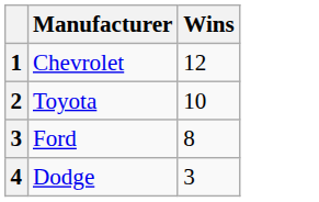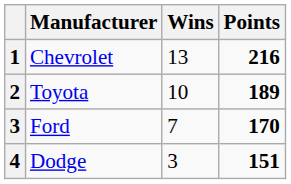 <table class="wikitable" style="font-size: 95%;">
 <tr>
 <th></th>
 <th>Manufacturer</th>
 <th>Wins</th>
+<th>Points</th>
 </tr>
 <tr>
 <th>1</th>
 <td><a href='#'>Chevrolet</a></td>
-<td>12</td>
+<td>13</td>
+<td align="right"><strong>216</strong></td>
 </tr>
 <tr>
 <th>2</th>
 <td><a href='#'>Toyota</a></td>
 <td>10</td>
+<td align="right"><strong>189</strong></td>
 </tr>
 <tr>
 <th>3</th>
 <td><a href='#'>Ford</a></td>
-<td>8</td>
+<td>7</td>
+<td align="right"><strong>170</strong></td>
 </tr>
 <tr>
 <th>4</th>
 <td><a href='#'>Dodge</a></td>
 <td>3</td>
+<td align="right"><strong>151</strong></td>
 </tr>
 </table>
